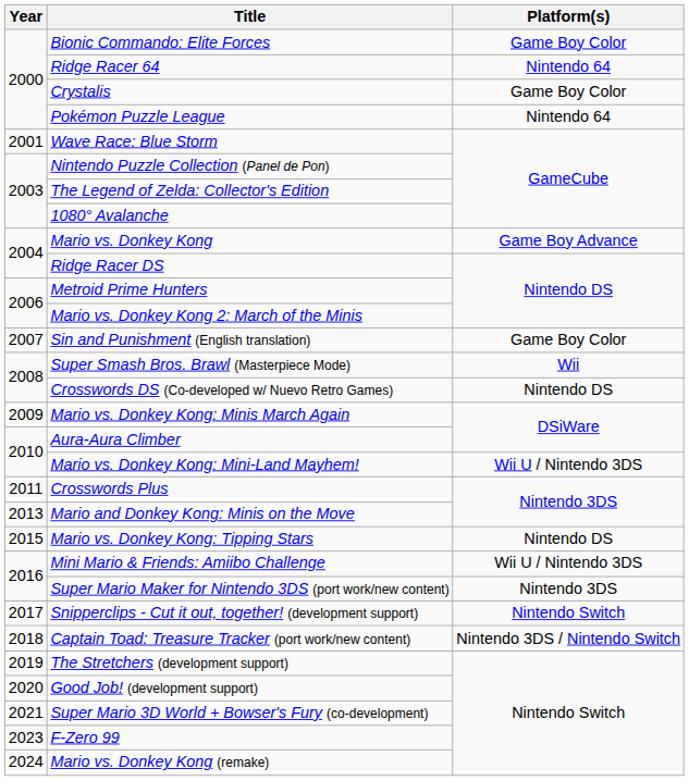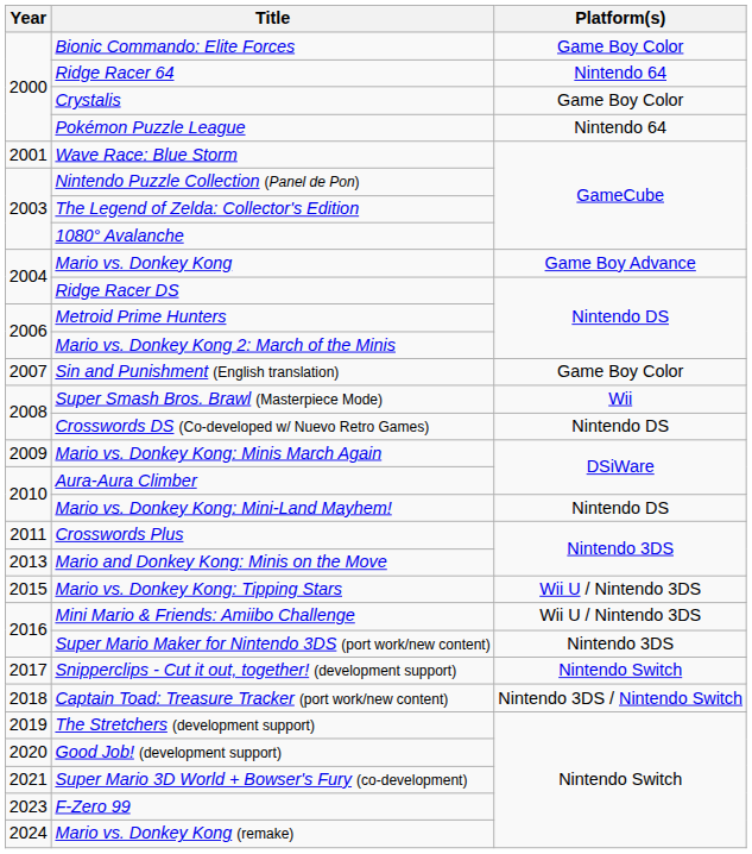 <table class="wikitable" width="auto">
 <tr>
 <th>Year</th>
 <th>Title</th>
 <th>Platform(s)</th>
 </tr>
 <tr>
 <td rowspan="4" style="text-align:center;">2000</td>
 <td style="text-align:left;"><em><a href='#'>Bionic Commando: Elite Forces</a></em></td>
 <td style="text-align:center;"><a href='#'>Game Boy Color</a></td>
 </tr>
 <tr>
 <td style="text-align:left;"><em><a href='#'>Ridge Racer 64</a></em></td>
 <td style="text-align:center;"><a href='#'>Nintendo 64</a></td>
 </tr>
 <tr>
 <td style="text-align:left;"><em><a href='#'>Crystalis</a></em></td>
 <td style="text-align:center;">Game Boy Color</td>
 </tr>
 <tr>
 <td style="text-align:left;"><em><a href='#'>Pokémon Puzzle League</a></em></td>
 <td style="text-align:center;">Nintendo 64</td>
 </tr>
 <tr>
 <td style="text-align:center;">2001</td>
 <td style="text-align:left;"><em><a href='#'>Wave Race: Blue Storm</a></em></td>
 <td rowspan="4" style="text-align:center;"><a href='#'>GameCube</a></td>
 </tr>
 <tr>
 <td rowspan="3" style="text-align:center;">2003</td>
 <td style="text-align:left;"><em><a href='#'>Nintendo Puzzle Collection</a></em> <small>(<em>Panel de Pon</em>)</small></td>
 </tr>
 <tr>
 <td style="text-align:left;"><em><a href='#'>The Legend of Zelda: Collector's Edition</a></em></td>
 </tr>
 <tr>
 <td style="text-align:left;"><em><a href='#'>1080° Avalanche</a></em></td>
 </tr>
 <tr>
 <td rowspan="2" style="text-align:center;">2004</td>
 <td style="text-align:left;"><em><a href='#'>Mario vs. Donkey Kong</a></em></td>
 <td style="text-align:center;"><a href='#'>Game Boy Advance</a></td>
 </tr>
 <tr>
 <td style="text-align:left;"><em><a href='#'>Ridge Racer DS</a></em></td>
 <td rowspan="3" style="text-align:center;"><a href='#'>Nintendo DS</a></td>
 </tr>
 <tr>
 <td rowspan="2" style="text-align:center;">2006</td>
 <td style="text-align:left;"><em><a href='#'>Metroid Prime Hunters</a></em></td>
 </tr>
 <tr>
 <td style="text-align:left;"><em><a href='#'>Mario vs. Donkey Kong 2: March of the Minis</a></em></td>
 </tr>
 <tr>
 <td style="text-align:center;">2007</td>
 <td style="text-align:left;"><em><a href='#'>Sin and Punishment</a></em> <small>(English translation)</small></td>
 <td style="text-align:center;">Game Boy Color</td>
 </tr>
 <tr>
 <td rowspan="2" style="text-align:center;">2008</td>
 <td style="text-align:left;"><em><a href='#'>Super Smash Bros. Brawl</a></em> <small>(Masterpiece Mode)</small></td>
 <td style="text-align:center;"><a href='#'>Wii</a></td>
 </tr>
 <tr>
 <td style="text-align:left;"><em><a href='#'>Crosswords DS</a></em> <small>(Co-developed w/ Nuevo Retro Games)</small></td>
 <td style="text-align:center;">Nintendo DS</td>
 </tr>
 <tr>
 <td style="text-align:center;">2009</td>
 <td style="text-align:left;"><em><a href='#'>Mario vs. Donkey Kong: Minis March Again</a></em></td>
 <td rowspan="2" style="text-align:center;"><a href='#'>DSiWare</a></td>
 </tr>
 <tr>
 <td rowspan="2" style="text-align:center;">2010</td>
 <td style="text-align:left;"><em><a href='#'>Aura-Aura Climber</a></em></td>
 </tr>
 <tr>
 <td style="text-align:left;"><em><a href='#'>Mario vs. Donkey Kong: Mini-Land Mayhem!</a></em></td>
-<td style="text-align:center;"><a href='#'>Wii U</a> / Nintendo 3DS</td>
+<td style="text-align:center;">Nintendo DS</td>
 </tr>
 <tr>
 <td style="text-align:center;">2011</td>
 <td style="text-align:left;"><em><a href='#'>Crosswords Plus</a></em></td>
 <td rowspan="2" style="text-align:center;"><a href='#'>Nintendo 3DS</a></td>
 </tr>
 <tr>
 <td style="text-align:center;">2013</td>
 <td style="text-align:left;"><em><a href='#'>Mario and Donkey Kong: Minis on the Move</a></em></td>
 </tr>
 <tr>
 <td style="text-align:center;">2015</td>
 <td style="text-align:left;"><em><a href='#'>Mario vs. Donkey Kong: Tipping Stars</a></em></td>
-<td style="text-align:center;">Nintendo DS</td>
+<td style="text-align:center;"><a href='#'>Wii U</a> / Nintendo 3DS</td>
 </tr>
 <tr>
 <td rowspan="2" style="text-align:center;">2016</td>
 <td style="text-align:left;"><em><a href='#'>Mini Mario & Friends: Amiibo Challenge</a></em></td>
 <td style="text-align:center;">Wii U / Nintendo 3DS</td>
 </tr>
 <tr>
 <td style="text-align:left;"><em><a href='#'>Super Mario Maker for Nintendo 3DS</a></em> <small>(port work/new content)</small></td>
 <td style="text-align:center;">Nintendo 3DS</td>
 </tr>
 <tr>
 <td>2017</td>
 <td><em><a href='#'>Snipperclips - Cut it out, together!</a></em> <small>(development support)</small></td>
 <td style="text-align:center;"><a href='#'>Nintendo Switch</a></td>
 </tr>
 <tr>
 <td style="text-align:center;">2018</td>
 <td style="text-align:left;"><em><a href='#'>Captain Toad: Treasure Tracker</a></em> <small>(port work/new content)</small></td>
 <td style="text-align:center;">Nintendo 3DS / <a href='#'>Nintendo Switch</a></td>
 </tr>
 <tr>
 <td style="text-align:center;">2019</td>
 <td style="text-align:left;"><em><a href='#'>The Stretchers</a></em> <small>(development support)</small></td>
 <td rowspan="5" style="text-align:center;">Nintendo Switch</td>
 </tr>
 <tr>
 <td>2020</td>
 <td><em><a href='#'>Good Job!</a></em> <small>(development support)</small></td>
 </tr>
 <tr>
 <td>2021</td>
 <td><em><a href='#'>Super Mario 3D World + Bowser's Fury</a></em> <small>(co-development)</small></td>
 </tr>
 <tr>
 <td>2023</td>
 <td><em><a href='#'>F-Zero 99</a></em></td>
 </tr>
 <tr>
 <td>2024</td>
 <td><em><a href='#'>Mario vs. Donkey Kong</a></em> <small>(remake)</small></td>
 </tr>
 </table>
